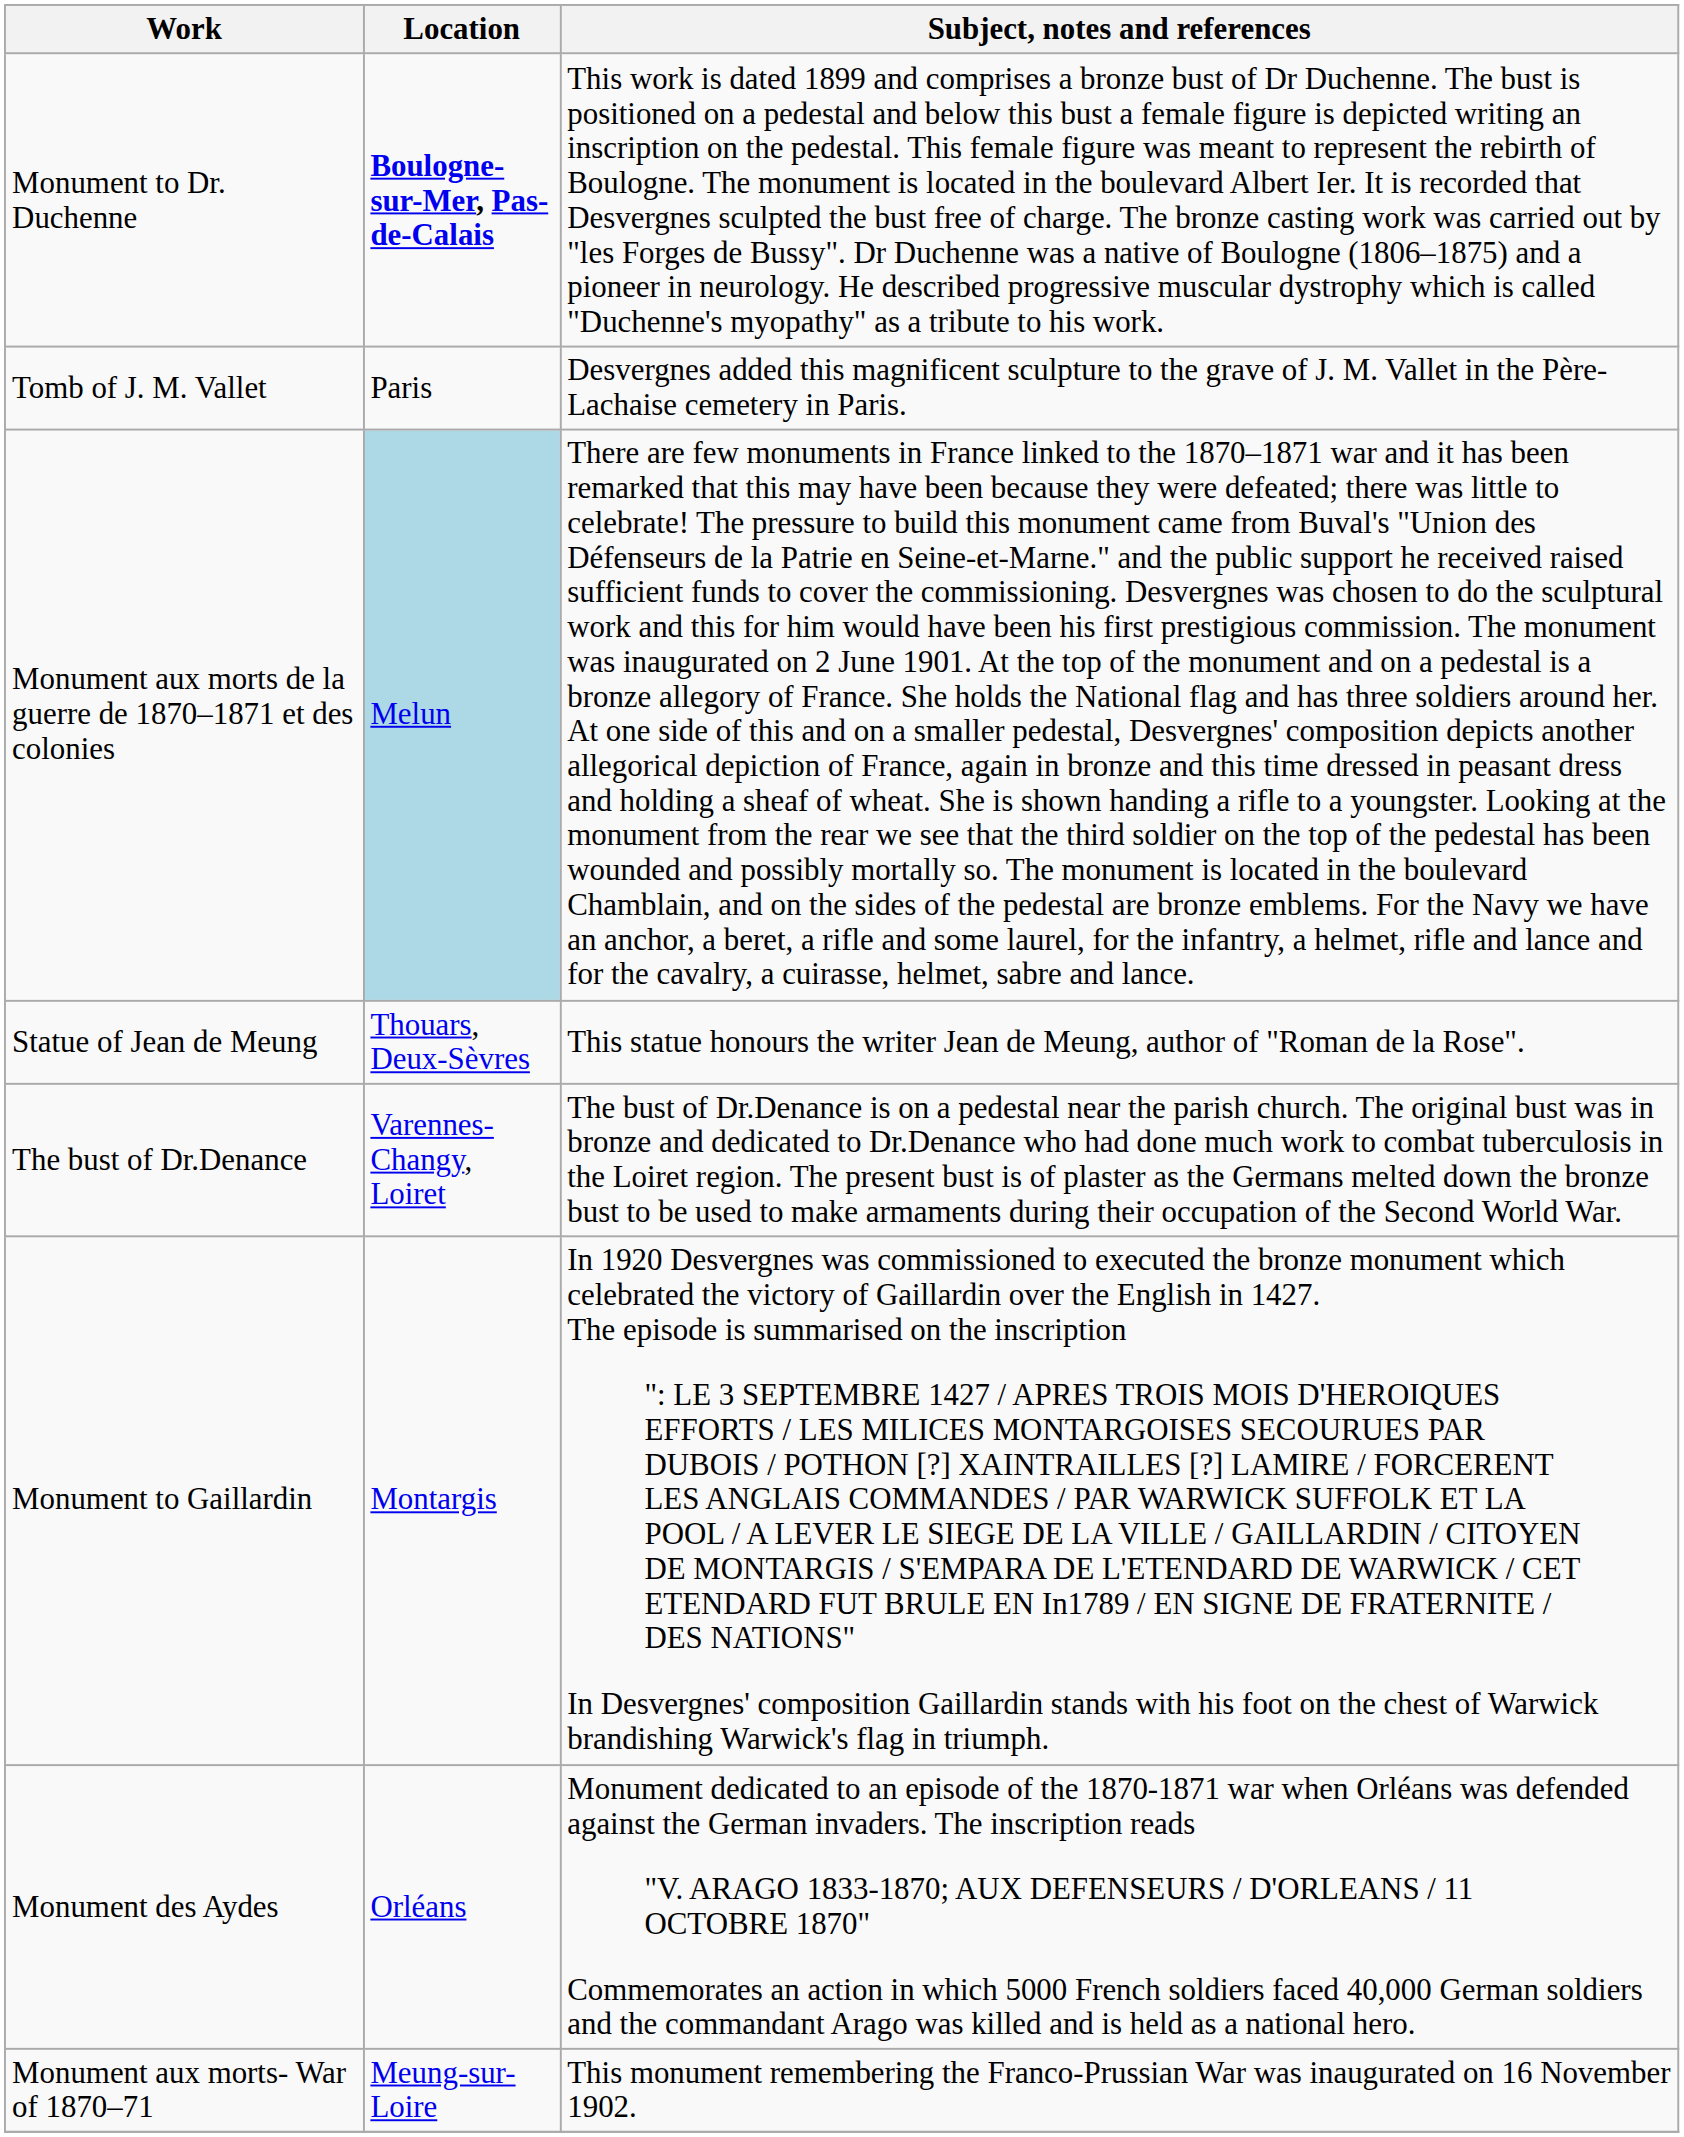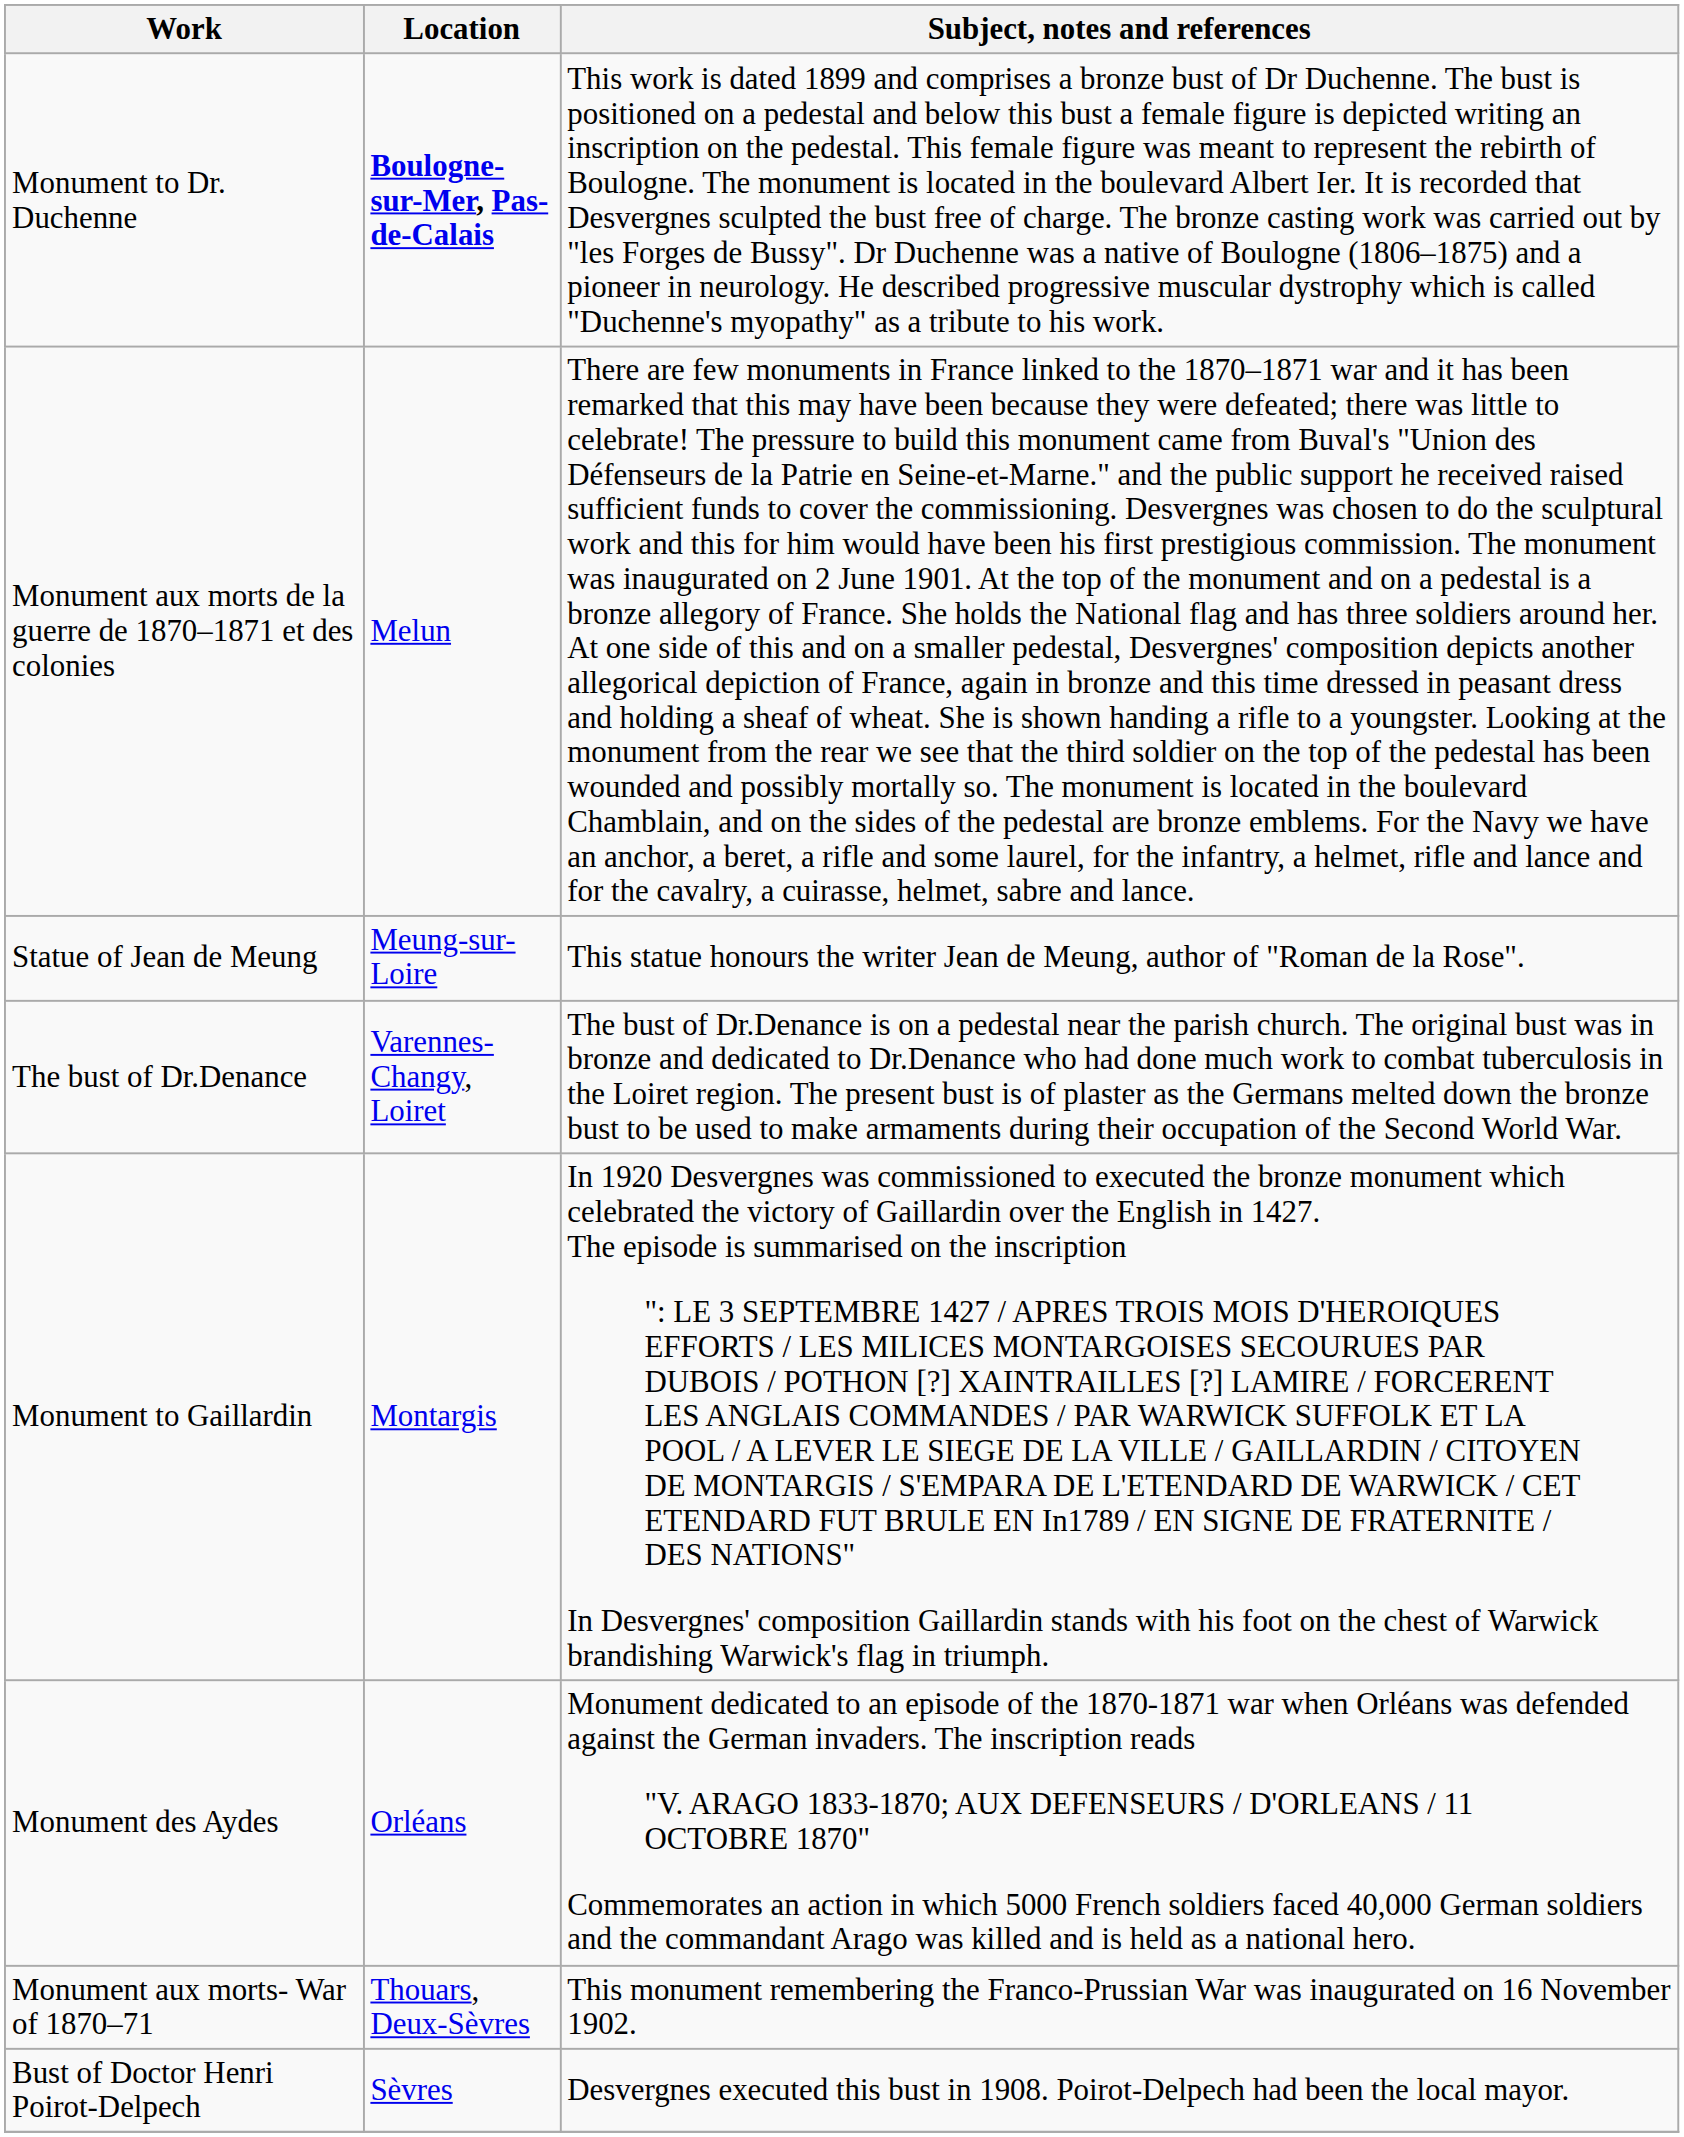 <table class="wikitable sortable">
 <tr>
 <th style="width:200px">Work</th>
 <th style="width:100px">Location</th>
 <th style="width:650px" class="unsortable">Subject, notes and references</th>
 </tr>
 <tr>
 <td>Monument to Dr. Duchenne</td>
 <td><strong><a href='#'>Boulogne-sur-Mer</a>, <a href='#'>Pas-de-Calais</a></strong></td>
 <td>This work is dated 1899 and comprises a bronze bust of Dr Duchenne. The bust is positioned on a pedestal and below this bust a female figure is depicted writing an inscription on the pedestal. This female figure was meant to represent the rebirth of Boulogne. The monument is located in the boulevard Albert Ier.  It is recorded that Desvergnes sculpted the bust free of charge. The bronze casting work was carried out by "les Forges de Bussy".  Dr Duchenne was a native of Boulogne (1806–1875) and a pioneer in neurology. He described progressive muscular dystrophy which is called "Duchenne's myopathy" as a tribute to his work.</td>
 </tr>
 <tr>
-<td>Tomb of J. M. Vallet</td>
-<td>Paris</td>
-<td>Desvergnes added this magnificent sculpture to the grave of J. M. Vallet in the Père-Lachaise cemetery in Paris.<br></td>
-</tr>
-<tr>
 <td>Monument aux morts de la guerre de 1870–1871 et des colonies</td>
-<td style="background: lightblue;"><a href='#'>Melun</a></td>
+<td><a href='#'>Melun</a></td>
 <td>There are few monuments in France linked to the 1870–1871 war and it has been remarked that this may have been because they were defeated; there was little to celebrate!  The pressure to build this monument came from Buval's "Union des Défenseurs de la Patrie en Seine-et-Marne." and the public support he received raised sufficient funds to cover the commissioning. Desvergnes was chosen to do the sculptural work and this for him would have been his first prestigious commission. The monument was inaugurated on 2 June 1901. At the top of the monument and on a pedestal is a bronze allegory of France. She holds the National flag and has three soldiers around her. At one side of this and on a smaller pedestal, Desvergnes' composition depicts another allegorical depiction of France, again in bronze and this time dressed in peasant dress and holding a sheaf of wheat. She is shown handing a rifle to a youngster. Looking at the monument from the rear we see that the third soldier on the top of the pedestal has been wounded and possibly mortally so. The monument is located in the boulevard Chamblain, and on the sides of the pedestal are bronze emblems.  For the Navy we have an anchor, a beret, a rifle and some laurel, for the infantry, a helmet, rifle and lance and for the cavalry, a cuirasse, helmet, sabre and lance.</td>
 </tr>
 <tr>
 <td>Statue of Jean de Meung</td>
-<td><a href='#'>Thouars</a>, <a href='#'>Deux-Sèvres</a></td>
+<td><a href='#'>Meung-sur-Loire</a></td>
 <td>This statue honours the writer Jean de Meung, author of "Roman de la Rose".</td>
 </tr>
 <tr>
 <td>The bust of Dr.Denance</td>
 <td><a href='#'>Varennes-Changy</a>, <a href='#'>Loiret</a></td>
 <td>The bust of Dr.Denance is on a pedestal near the parish church. The original bust was in bronze and dedicated to Dr.Denance who had done much work to combat tuberculosis in the Loiret region.  The present bust is of plaster as the Germans melted down the bronze bust to be used to make armaments during their occupation of the Second World War.</td>
 </tr>
 <tr>
 <td>Monument to Gaillardin</td>
 <td><a href='#'>Montargis</a></td>
 <td>In 1920 Desvergnes was commissioned to executed the bronze monument which celebrated the victory of Gaillardin over the English in 1427.<br>The episode is summarised on the inscription <blockquote>": LE 3 SEPTEMBRE 1427 / APRES TROIS MOIS D'HEROIQUES EFFORTS / LES MILICES MONTARGOISES SECOURUES PAR DUBOIS / POTHON [?] XAINTRAILLES [?] LAMIRE / FORCERENT LES ANGLAIS COMMANDES / PAR WARWICK SUFFOLK ET LA POOL / A LEVER LE SIEGE DE LA VILLE / GAILLARDIN / CITOYEN DE MONTARGIS / S'EMPARA DE L'ETENDARD DE WARWICK / CET ETENDARD FUT BRULE EN In1789 / EN SIGNE DE FRATERNITE / DES NATIONS"</blockquote>In Desvergnes' composition Gaillardin stands with his foot on the chest of Warwick brandishing Warwick's flag in triumph.</td>
 </tr>
 <tr>
 <td>Monument des Aydes</td>
 <td><a href='#'>Orléans</a></td>
 <td>Monument dedicated to an episode of the 1870-1871 war when Orléans was defended against the German invaders. The inscription reads <blockquote>"V. ARAGO 1833-1870; AUX DEFENSEURS / D'ORLEANS / 11 OCTOBRE 1870"</blockquote>Commemorates an action in which 5000 French soldiers faced 40,000 German soldiers and the commandant Arago was killed and is held as a national hero.</td>
 </tr>
 <tr>
 <td>Monument aux morts- War of 1870–71</td>
-<td><a href='#'>Meung-sur-Loire</a></td>
+<td><a href='#'>Thouars</a>, <a href='#'>Deux-Sèvres</a></td>
 <td>This monument remembering the Franco-Prussian War was inaugurated on 16 November 1902.</td>
+</tr>
+<tr>
+<td>Bust of Doctor Henri Poirot-Delpech</td>
+<td><a href='#'>Sèvres</a></td>
+<td>Desvergnes executed this bust in 1908. Poirot-Delpech had been the local mayor.</td>
 </tr>
 <tr>
 </tr>
 </table>
